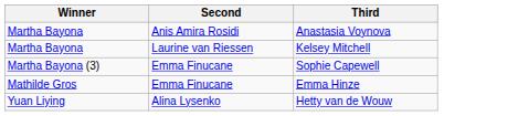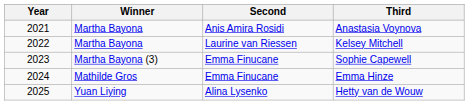 <table class="wikitable alternance sortable">
 <tr bgcolor="#CCCCCC">
+<th width="100">Year</th>
 <th width="200">Winner</th>
 <th width="200">Second</th>
 <th width="200">Third</th>
 </tr>
 <tr>
+<td align="center">2021</td>
 <td> <a href='#'>Martha Bayona</a></td>
 <td> <a href='#'>Anis Amira Rosidi</a></td>
 <td> <a href='#'>Anastasia Voynova</a></td>
 </tr>
 <tr>
+<td align="center">2022</td>
 <td> <a href='#'>Martha Bayona</a></td>
 <td> <a href='#'>Laurine van Riessen</a></td>
 <td> <a href='#'>Kelsey Mitchell</a></td>
 </tr>
 <tr>
+<td align="center">2023</td>
 <td> <a href='#'>Martha Bayona</a> (3)</td>
 <td> <a href='#'>Emma Finucane</a></td>
 <td> <a href='#'>Sophie Capewell</a></td>
 </tr>
 <tr>
+<td align="center">2024</td>
 <td> <a href='#'>Mathilde Gros</a></td>
 <td> <a href='#'>Emma Finucane</a></td>
 <td> <a href='#'>Emma Hinze</a></td>
 </tr>
 <tr>
+<td align="center">2025</td>
 <td> <a href='#'>Yuan Liying</a></td>
 <td> <a href='#'>Alina Lysenko</a></td>
 <td> <a href='#'>Hetty van de Wouw</a></td>
 </tr>
 </table>
